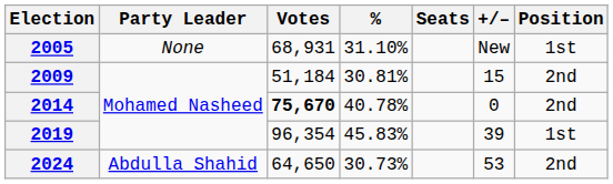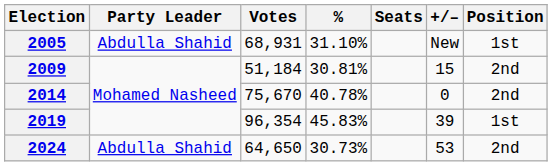 <table class=wikitable style=text-align:center>
 <tr>
 <th><strong>Election</strong></th>
 <th>Party Leader</th>
 <th>Votes</th>
 <th>%</th>
 <th>Seats</th>
 <th>+/–</th>
 <th>Position</th>
 </tr>
 <tr>
 <th><a href='#'>2005</a></th>
-<td><em>None</em></td>
+<td><a href='#'>Abdulla Shahid</a></td>
 <td>68,931</td>
 <td>31.10%</td>
 <td></td>
 <td>New</td>
 <td> 1st</td>
 </tr>
 <tr>
 <th><a href='#'>2009</a></th>
 <td rowspan="3"><a href='#'>Mohamed Nasheed</a></td>
 <td>51,184</td>
 <td>30.81%</td>
 <td></td>
 <td> 15</td>
 <td> 2nd</td>
 </tr>
 <tr>
 <th><a href='#'>2014</a></th>
-<td><strong>75,670</strong></td>
+<td>75,670</td>
 <td>40.78%</td>
 <td></td>
 <td> 0</td>
 <td> 2nd</td>
 </tr>
 <tr>
 <th><a href='#'>2019</a></th>
 <td>96,354</td>
 <td>45.83%</td>
 <td></td>
 <td> 39</td>
 <td> 1st</td>
 </tr>
 <tr>
 <th><a href='#'>2024</a></th>
 <td><a href='#'>Abdulla Shahid</a></td>
 <td>64,650</td>
 <td>30.73%</td>
 <td></td>
 <td> 53</td>
 <td> 2nd</td>
 </tr>
 </table>
